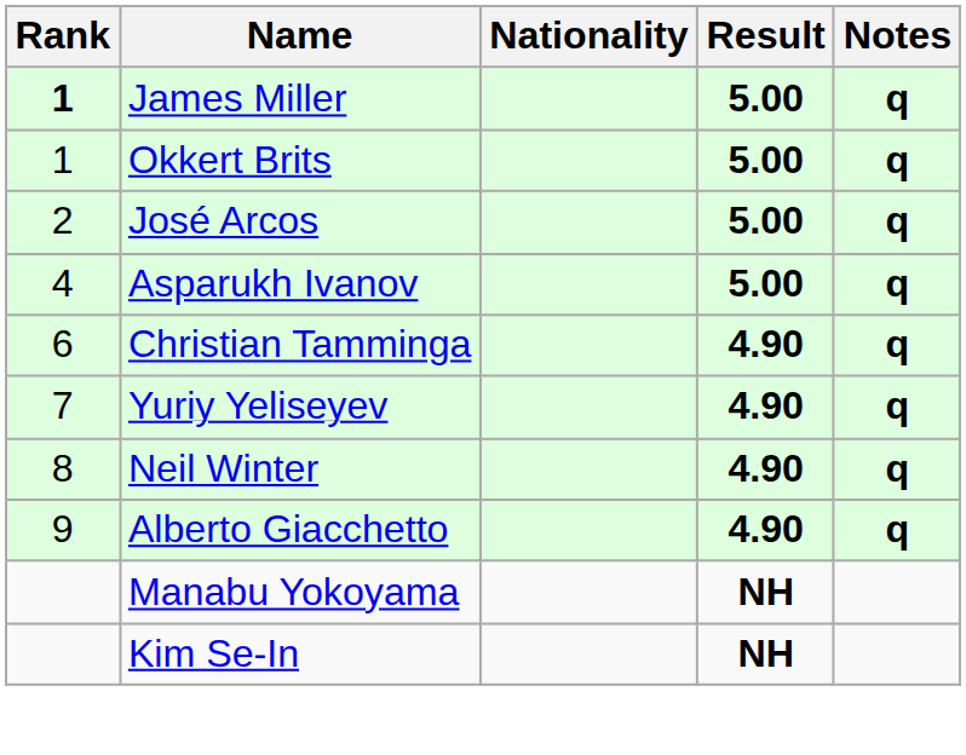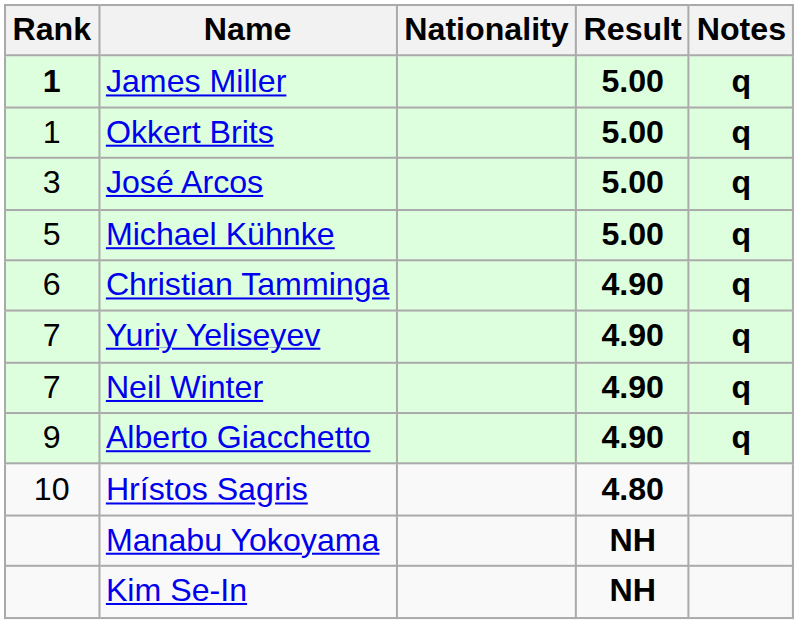 <table class="wikitable sortable" style="text-align:center">
 <tr>
 <th>Rank</th>
 <th>Name</th>
 <th>Nationality</th>
 <th>Result</th>
 <th>Notes</th>
 </tr>
 <tr bgcolor=ddffdd>
 <td><strong>1</strong></td>
 <td align=left><a href='#'>James Miller</a></td>
 <td align=left></td>
 <td><strong>5.00</strong></td>
 <td><strong>q</strong></td>
 </tr>
 <tr bgcolor=ddffdd>
 <td>1</td>
 <td align=left><a href='#'>Okkert Brits</a></td>
 <td align=left></td>
 <td><strong>5.00</strong></td>
 <td><strong>q</strong></td>
 </tr>
 <tr bgcolor=ddffdd>
-<td>2</td>
+<td>3</td>
 <td align=left><a href='#'>José Arcos</a></td>
 <td align=left></td>
 <td><strong>5.00</strong></td>
 <td><strong>q</strong></td>
 </tr>
 <tr bgcolor=ddffdd>
-<td>4</td>
-<td align=left><a href='#'>Asparukh Ivanov</a></td>
+<td>5</td>
+<td align=left><a href='#'>Michael Kühnke</a></td>
 <td align=left></td>
 <td><strong>5.00</strong></td>
 <td><strong>q</strong></td>
 </tr>
 <tr bgcolor=ddffdd>
 <td>6</td>
 <td align=left><a href='#'>Christian Tamminga</a></td>
 <td align=left></td>
 <td><strong>4.90</strong></td>
 <td><strong>q</strong></td>
 </tr>
 <tr bgcolor=ddffdd>
 <td>7</td>
 <td align=left><a href='#'>Yuriy Yeliseyev</a></td>
 <td align=left></td>
 <td><strong>4.90</strong></td>
 <td><strong>q</strong></td>
 </tr>
 <tr bgcolor=ddffdd>
-<td>8</td>
+<td>7</td>
 <td align=left><a href='#'>Neil Winter</a></td>
 <td align=left></td>
 <td><strong>4.90</strong></td>
 <td><strong>q</strong></td>
 </tr>
 <tr bgcolor=ddffdd>
 <td>9</td>
 <td align=left><a href='#'>Alberto Giacchetto</a></td>
 <td align=left></td>
 <td><strong>4.90</strong></td>
 <td><strong>q</strong></td>
+</tr>
+<tr>
+<td>10</td>
+<td align=left><a href='#'>Hrístos Sagris</a></td>
+<td align=left></td>
+<td><strong>4.80</strong></td>
+<td></td>
 </tr>
 <tr>
 <td></td>
 <td align=left><a href='#'>Manabu Yokoyama</a></td>
 <td align=left></td>
 <td><strong>NH</strong></td>
 <td></td>
 </tr>
 <tr>
 <td></td>
 <td align=left><a href='#'>Kim Se-In</a></td>
 <td align=left></td>
 <td><strong>NH</strong></td>
 <td></td>
 </tr>
 </table>
